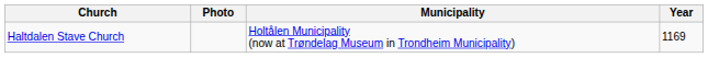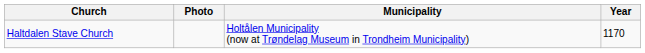 <table class="wikitable sortable" width="80%">
 <tr>
 <th>Church</th>
 <th>Photo</th>
 <th>Municipality</th>
 <th>Year</th>
 </tr>
 <tr>
 <td><a href='#'>Haltdalen Stave Church</a></td>
 <td></td>
 <td><a href='#'>Holtålen Municipality</a><br>(now at <a href='#'>Trøndelag Museum</a> in <a href='#'>Trondheim Municipality</a>)</td>
-<td>1169</td>
+<td>1170</td>
 </tr>
 </table>
